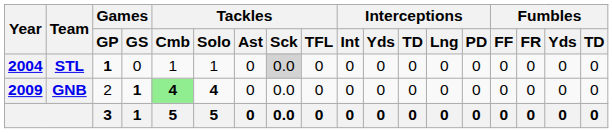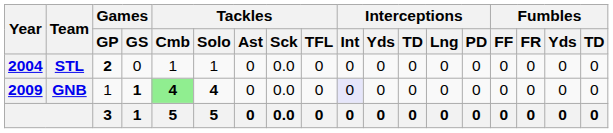 <table class="wikitable" style="text-align:center">
 <tr>
 <th rowspan="2">Year</th>
 <th rowspan="2">Team</th>
 <th colspan="2">Games</th>
 <th colspan="5">Tackles</th>
 <th colspan="5">Interceptions</th>
 <th colspan="4">Fumbles</th>
 </tr>
 <tr>
 <th>GP</th>
 <th>GS</th>
 <th>Cmb</th>
 <th>Solo</th>
 <th>Ast</th>
 <th>Sck</th>
 <th>TFL</th>
 <th>Int</th>
 <th>Yds</th>
 <th>TD</th>
 <th>Lng</th>
 <th>PD</th>
 <th>FF</th>
 <th>FR</th>
 <th>Yds</th>
 <th>TD</th>
 </tr>
 <tr>
 <th><a href='#'>2004</a></th>
 <th><a href='#'>STL</a></th>
-<td><strong>1</strong></td>
+<td><strong>2</strong></td>
 <td>0</td>
 <td>1</td>
 <td>1</td>
 <td>0</td>
-<td style="background: lightgrey;">0.0</td>
+<td>0.0</td>
 <td>0</td>
 <td>0</td>
 <td>0</td>
 <td>0</td>
 <td>0</td>
 <td>0</td>
 <td>0</td>
 <td>0</td>
 <td>0</td>
 <td>0</td>
 </tr>
 <tr>
 <th><a href='#'>2009</a></th>
 <th><a href='#'>GNB</a></th>
-<td>2</td>
+<td>1</td>
 <td><strong>1</strong></td>
 <td style="background: lightgreen;"><strong>4</strong></td>
 <td><strong>4</strong></td>
 <td>0</td>
 <td>0.0</td>
 <td>0</td>
-<td>0</td>
+<td style="background: lavender;">0</td>
 <td>0</td>
 <td>0</td>
 <td>0</td>
 <td>0</td>
 <td>0</td>
 <td>0</td>
 <td>0</td>
 <td>0</td>
 </tr>
 <tr>
 <th colspan="2"></th>
 <th>3</th>
 <th>1</th>
 <th>5</th>
 <th>5</th>
 <th>0</th>
 <th>0.0</th>
 <th>0</th>
 <th>0</th>
 <th>0</th>
 <th>0</th>
 <th>0</th>
 <th>0</th>
 <th>0</th>
 <th>0</th>
 <th>0</th>
 <th>0</th>
 </tr>
 </table>
